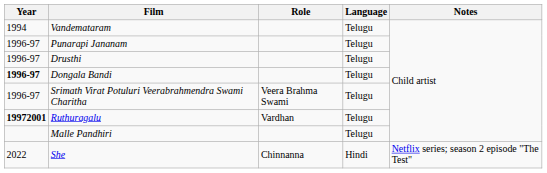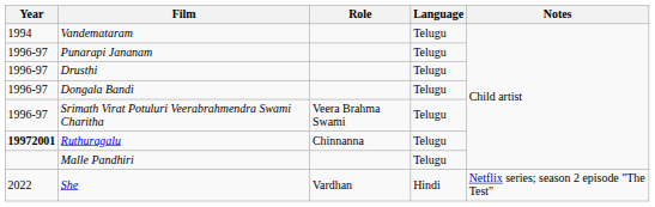 <table class="wikitable sortable">
 <tr>
 <th>Year</th>
 <th>Film</th>
 <th>Role</th>
 <th>Language</th>
 <th>Notes</th>
 </tr>
 <tr>
 <td>1994</td>
 <td><em>Vandemataram</em></td>
 <td></td>
 <td>Telugu</td>
 <td rowspan="7">Child artist</td>
 </tr>
 <tr>
 <td>1996-97</td>
 <td><em>Punarapi Jananam</em></td>
 <td></td>
 <td>Telugu</td>
 </tr>
 <tr>
 <td>1996-97</td>
 <td><em>Drusthi</em></td>
 <td></td>
 <td>Telugu</td>
 </tr>
 <tr>
-<td><strong>1996-97</strong></td>
+<td>1996-97</td>
 <td><em>Dongala Bandi</em></td>
 <td></td>
 <td>Telugu</td>
 </tr>
 <tr>
 <td>1996-97</td>
 <td><em>Srimath Virat Potuluri Veerabrahmendra Swami Charitha</em></td>
 <td>Veera Brahma Swami</td>
 <td>Telugu</td>
 </tr>
 <tr>
 <td><strong>19972001</strong></td>
 <td><em><a href='#'>Ruthuragalu</a></em></td>
-<td>Vardhan</td>
+<td>Chinnanna</td>
 <td>Telugu</td>
 </tr>
 <tr>
 <td></td>
 <td><em>Malle Pandhiri</em></td>
 <td></td>
 <td>Telugu</td>
 </tr>
 <tr>
 <td>2022</td>
 <td><em><a href='#'>She</a></em></td>
-<td>Chinnanna</td>
+<td>Vardhan</td>
 <td>Hindi</td>
 <td><a href='#'>Netflix</a> series; season 2 episode "The Test"</td>
 </tr>
 </table>
